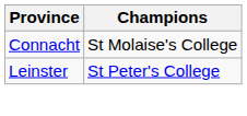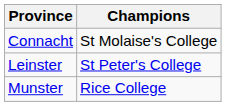 <table class="wikitable">
 <tr>
 <th>Province</th>
 <th>Champions</th>
 </tr>
 <tr>
 <td><a href='#'>Connacht</a></td>
 <td>St Molaise's College</td>
 </tr>
 <tr>
 <td><a href='#'>Leinster</a></td>
 <td><a href='#'>St Peter's College</a></td>
 </tr>
+<tr>
+<td><a href='#'>Munster</a></td>
+<td><a href='#'>Rice College</a></td>
+</tr>
 </table>
